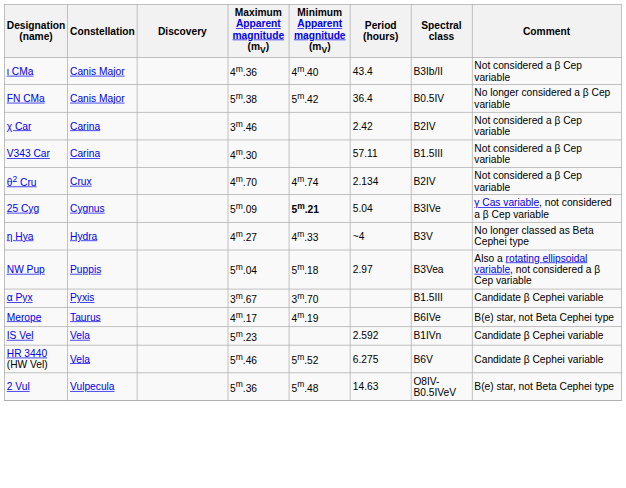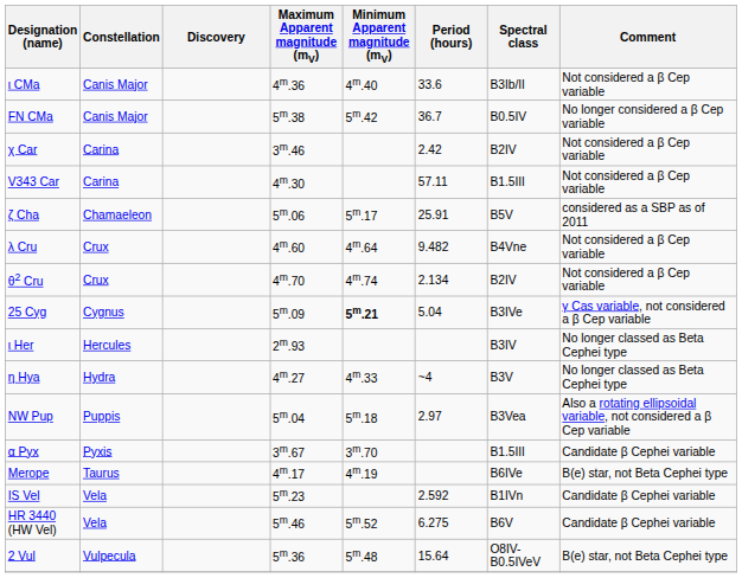 <table class="wikitable sortable" style="font-size:90%;">
 <tr style="background:#efefef;">
 <th style="width:10%;">Designation (name)</th>
 <th style="width:10%;">Constellation</th>
 <th style="width:15%;">Discovery</th>
 <th style="width:10%;">Maximum <a href='#'>Apparent magnitude</a> (m<sub>V</sub>)</th>
 <th style="width:10%;">Minimum <a href='#'>Apparent magnitude</a> (m<sub>V</sub>)</th>
 <th style="width:10%;">Period (hours)</th>
 <th style="width:10%;">Spectral class</th>
 <th style="width:25%;">Comment</th>
 </tr>
 <tr>
 <td><a href='#'>ι CMa</a></td>
 <td><a href='#'>Canis Major</a></td>
 <td></td>
 <td>4<sup>m</sup>.36</td>
 <td>4<sup>m</sup>.40</td>
-<td>43.4</td>
+<td>33.6</td>
 <td>B3Ib/II</td>
 <td>Not considered a β Cep variable</td>
 </tr>
 <tr>
 <td><a href='#'>FN CMa</a></td>
 <td><a href='#'>Canis Major</a></td>
 <td></td>
 <td>5<sup>m</sup>.38</td>
 <td>5<sup>m</sup>.42</td>
-<td>36.4</td>
+<td>36.7</td>
 <td>B0.5IV</td>
 <td>No longer considered a β Cep variable</td>
 </tr>
 <tr>
 <td><a href='#'>χ Car</a></td>
 <td><a href='#'>Carina</a></td>
 <td></td>
 <td>3<sup>m</sup>.46</td>
 <td></td>
 <td>2.42</td>
 <td>B2IV</td>
 <td>Not considered a β Cep variable</td>
 </tr>
 <tr>
 <td><a href='#'>V343 Car</a></td>
 <td><a href='#'>Carina</a></td>
 <td></td>
 <td>4<sup>m</sup>.30</td>
 <td></td>
 <td>57.11</td>
 <td>B1.5III</td>
 <td>Not considered a β Cep variable</td>
 </tr>
 <tr>
+<td><a href='#'>ζ Cha</a></td>
+<td><a href='#'>Chamaeleon</a></td>
+<td></td>
+<td>5<sup>m</sup>.06</td>
+<td>5<sup>m</sup>.17</td>
+<td>25.91</td>
+<td>B5V</td>
+<td>considered as a SBP as of 2011</td>
+</tr>
+<tr>
+<td><a href='#'>λ Cru</a></td>
+<td><a href='#'>Crux</a></td>
+<td></td>
+<td>4<sup>m</sup>.60</td>
+<td>4<sup>m</sup>.64</td>
+<td>9.482</td>
+<td>B4Vne</td>
+<td>Not considered a β Cep variable</td>
+</tr>
+<tr>
 <td><a href='#'>θ<sup>2</sup> Cru</a></td>
 <td><a href='#'>Crux</a></td>
 <td></td>
 <td>4<sup>m</sup>.70</td>
 <td>4<sup>m</sup>.74</td>
 <td>2.134</td>
 <td>B2IV</td>
 <td>Not considered a β Cep variable</td>
 </tr>
 <tr>
 <td><a href='#'>25 Cyg</a></td>
 <td><a href='#'>Cygnus</a></td>
 <td></td>
 <td>5<sup>m</sup>.09</td>
 <td><strong>5<sup>m</sup>.21</strong></td>
 <td>5.04</td>
 <td>B3IVe</td>
 <td><a href='#'>γ Cas variable</a>, not considered a β Cep variable</td>
+</tr>
+<tr>
+<td><a href='#'>ι Her</a></td>
+<td><a href='#'>Hercules</a></td>
+<td></td>
+<td>2<sup>m</sup>.93</td>
+<td></td>
+<td></td>
+<td>B3IV</td>
+<td>No longer classed as Beta Cephei type</td>
 </tr>
 <tr>
 <td><a href='#'>η Hya</a></td>
 <td><a href='#'>Hydra</a></td>
 <td></td>
 <td>4<sup>m</sup>.27</td>
 <td>4<sup>m</sup>.33</td>
 <td>~4</td>
 <td>B3V</td>
 <td>No longer classed as Beta Cephei type</td>
 </tr>
 <tr>
 <td><a href='#'>NW Pup</a></td>
 <td><a href='#'>Puppis</a></td>
 <td></td>
 <td>5<sup>m</sup>.04</td>
 <td>5<sup>m</sup>.18</td>
 <td>2.97</td>
 <td>B3Vea</td>
 <td>Also a <a href='#'>rotating ellipsoidal variable</a>, not considered a β Cep variable</td>
 </tr>
 <tr>
 <td><a href='#'>α Pyx</a></td>
 <td><a href='#'>Pyxis</a></td>
 <td></td>
 <td>3<sup>m</sup>.67</td>
 <td>3<sup>m</sup>.70</td>
 <td></td>
 <td>B1.5III</td>
 <td>Candidate β Cephei variable</td>
 </tr>
 <tr>
 <td><a href='#'>Merope</a></td>
 <td><a href='#'>Taurus</a></td>
 <td></td>
 <td>4<sup>m</sup>.17</td>
 <td>4<sup>m</sup>.19</td>
 <td></td>
 <td>B6IVe</td>
 <td>B(e) star, not Beta Cephei type</td>
 </tr>
 <tr>
 <td><a href='#'>IS Vel</a></td>
 <td><a href='#'>Vela</a></td>
 <td></td>
 <td>5<sup>m</sup>.23</td>
 <td></td>
 <td>2.592</td>
 <td>B1IVn</td>
 <td>Candidate β Cephei variable</td>
 </tr>
 <tr>
 <td><a href='#'>HR 3440</a><br>(HW Vel)</td>
 <td><a href='#'>Vela</a></td>
 <td></td>
 <td>5<sup>m</sup>.46</td>
 <td>5<sup>m</sup>.52</td>
 <td>6.275</td>
 <td>B6V</td>
 <td>Candidate β Cephei variable</td>
 </tr>
 <tr>
 <td><a href='#'>2 Vul</a></td>
 <td><a href='#'>Vulpecula</a></td>
 <td></td>
 <td>5<sup>m</sup>.36</td>
 <td>5<sup>m</sup>.48</td>
-<td>14.63</td>
+<td>15.64</td>
 <td>O8IV-B0.5IVeV</td>
 <td>B(e) star, not Beta Cephei type</td>
 </tr>
 <tr>
 </tr>
 </table>
